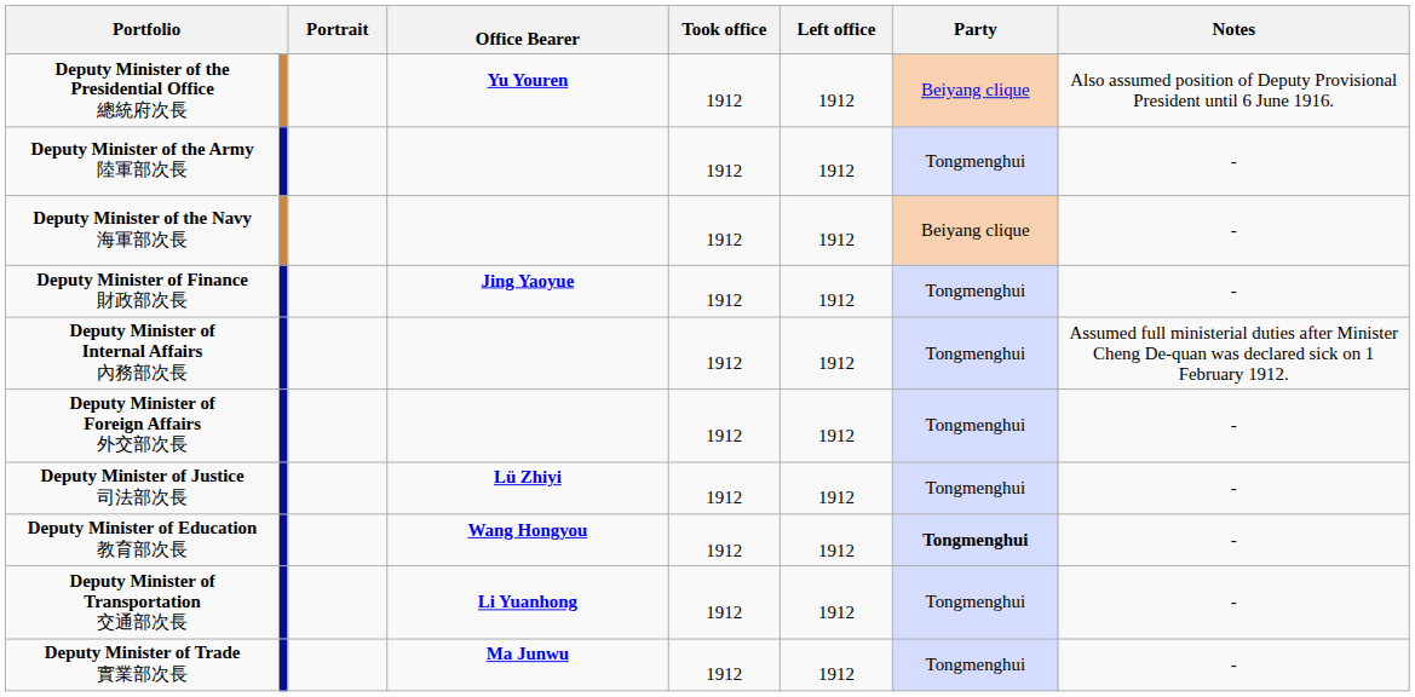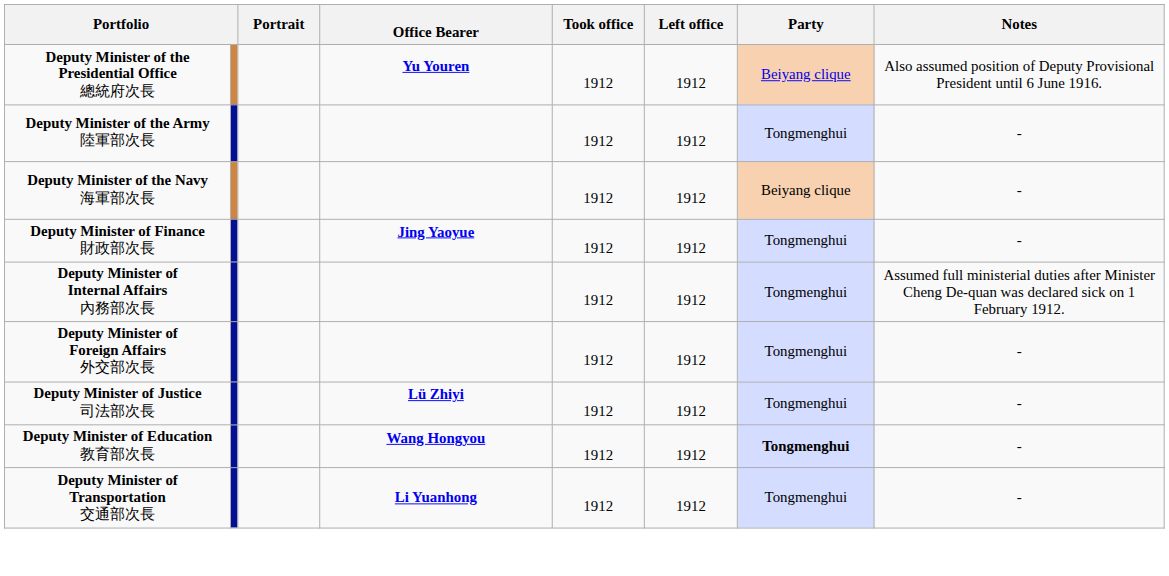 <table class="wikitable" style="text-align:center;">
 <tr>
 <th colspan="2" style="white-space:nowrap" width="20%">Portfolio</th>
 <th>Portrait</th>
 <th width="20%"><br>Office Bearer<br></th>
 <th width="8%">Took office</th>
 <th width="8%">Left office</th>
 <th>Party</th>
 <th width="25%">Notes</th>
 </tr>
 <tr>
 <td><strong>Deputy Minister of the Presidential Office</strong><br>總統府次長</td>
 <td bgcolor="#CD853F"></td>
 <td></td>
 <td><strong><a href='#'>Yu Youren</a></strong><br><br></td>
 <td><br>1912</td>
 <td><br>1912</td>
 <td bgcolor="#f7d1b0"><a href='#'>Beiyang clique</a></td>
 <td>Also assumed position of Deputy Provisional President until 6 June 1916.</td>
 </tr>
 <tr>
 <td><strong>Deputy Minister of the Army</strong><br>陸軍部次長</td>
 <td bgcolor="#031096"></td>
 <td></td>
 <td><br><strong></strong><br><br></td>
 <td><br>1912</td>
 <td><br>1912</td>
 <td bgcolor="#d4dcff">Tongmenghui</td>
 <td>-</td>
 </tr>
 <tr>
 <td><strong>Deputy Minister of the Navy</strong><br>海軍部次長</td>
 <td bgcolor="#CD853F"></td>
 <td></td>
 <td><br><strong></strong><br><br></td>
 <td><br>1912</td>
 <td><br>1912</td>
 <td bgcolor="#f7d1b0">Beiyang clique</td>
 <td>-</td>
 </tr>
 <tr>
 <td><strong>Deputy Minister of Finance</strong><br>財政部次長</td>
 <td bgcolor="#031096"></td>
 <td></td>
 <td><strong><a href='#'>Jing Yaoyue</a></strong><br><br></td>
 <td><br>1912</td>
 <td><br>1912</td>
 <td bgcolor="#d4dcff">Tongmenghui</td>
 <td>-</td>
 </tr>
 <tr>
 <td><strong>Deputy Minister of<br>Internal Affairs</strong><br>內務部次長</td>
 <td bgcolor="#031096"></td>
 <td></td>
 <td><strong></strong><br><br></td>
 <td><br>1912</td>
 <td><br>1912</td>
 <td bgcolor="#d4dcff">Tongmenghui</td>
 <td>Assumed full ministerial duties after Minister Cheng De-quan was declared sick on 1 February 1912.</td>
 </tr>
 <tr>
 <td><strong>Deputy Minister of<br>Foreign Affairs</strong><br>外交部次長</td>
 <td bgcolor="#031096"></td>
 <td></td>
 <td><strong></strong><br><br></td>
 <td><br>1912</td>
 <td><br>1912</td>
 <td bgcolor="#d4dcff">Tongmenghui</td>
 <td>-</td>
 </tr>
 <tr>
 <td><strong>Deputy Minister of Justice</strong><br>司法部次長</td>
 <td bgcolor="#031096"></td>
 <td></td>
 <td><strong><a href='#'>Lü Zhiyi</a></strong><br><br></td>
 <td><br>1912</td>
 <td><br>1912</td>
 <td bgcolor="#d4dcff">Tongmenghui</td>
 <td>-</td>
 </tr>
 <tr>
 <td><strong>Deputy Minister of Education</strong><br>教育部次長</td>
 <td bgcolor="#031096"></td>
 <td></td>
 <td><strong><a href='#'>Wang Hongyou</a></strong><br><br></td>
 <td><br>1912</td>
 <td><br>1912</td>
 <td bgcolor="#d4dcff"><strong>Tongmenghui</strong></td>
 <td>-</td>
 </tr>
 <tr>
 <td><strong>Deputy Minister of Transportation</strong><br>交通部次長</td>
 <td bgcolor="#031096"></td>
 <td></td>
 <td><br><strong><a href='#'>Li Yuanhong</a></strong><br><br></td>
 <td><br>1912</td>
 <td><br>1912</td>
 <td bgcolor="#d4dcff">Tongmenghui</td>
 <td>-</td>
 </tr>
-<tr>
-<td><strong>Deputy Minister of Trade</strong><br>實業部次長</td>
-<td bgcolor="#031096"></td>
-<td></td>
-<td><strong><a href='#'>Ma Junwu</a></strong><br><br></td>
-<td><br>1912</td>
-<td><br>1912</td>
-<td bgcolor="#d4dcff">Tongmenghui</td>
-<td>-</td>
-</tr>
 </table>
